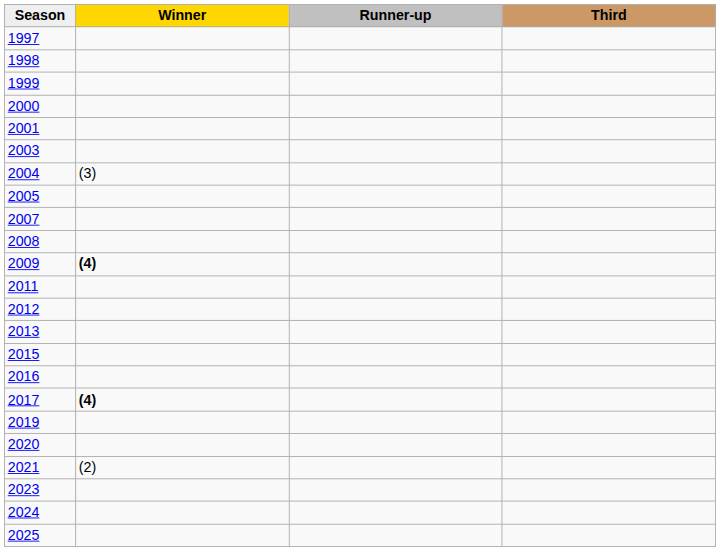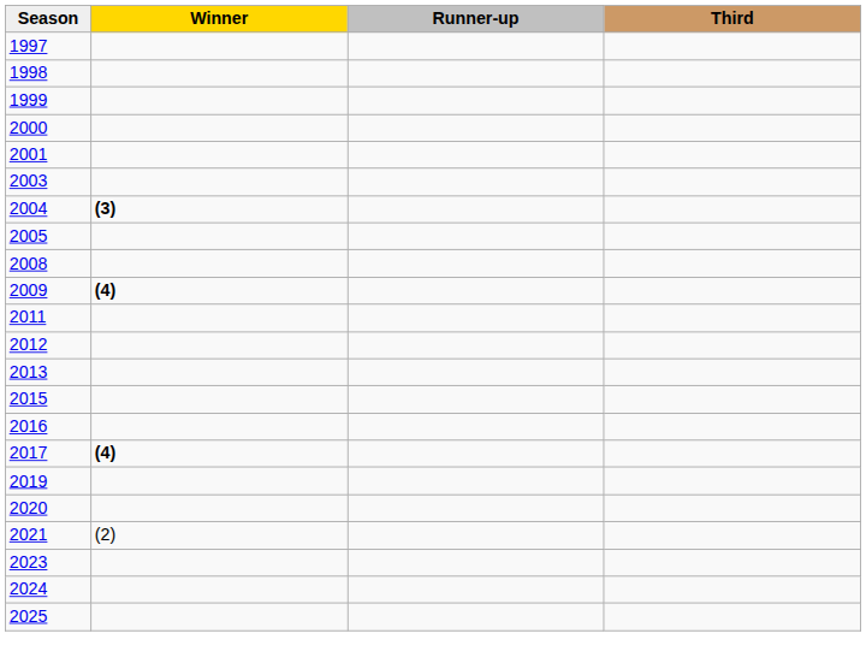 <table class="wikitable sortable" style="width:800px;">
 <tr>
 <th style="width:10%; background:#efefef;">Season</th>
 <th style="width:30%; background:gold">Winner</th>
 <th style="width:30%; background:silver">Runner-up</th>
 <th style="width:30%; background:#CC9966">Third</th>
 </tr>
 <tr>
 <td><a href='#'>1997</a></td>
 <td></td>
 <td></td>
 <td></td>
 </tr>
 <tr>
 <td><a href='#'>1998</a></td>
 <td></td>
 <td></td>
 <td></td>
 </tr>
 <tr>
 <td><a href='#'>1999</a></td>
 <td></td>
 <td></td>
 <td></td>
 </tr>
 <tr>
 <td><a href='#'>2000</a></td>
 <td></td>
 <td></td>
 <td></td>
 </tr>
 <tr>
 <td><a href='#'>2001</a></td>
 <td></td>
 <td></td>
 <td></td>
 </tr>
 <tr>
 <td><a href='#'>2003</a></td>
 <td></td>
 <td></td>
 <td></td>
 </tr>
 <tr>
 <td><a href='#'>2004</a></td>
-<td> (3)</td>
+<td><strong> (3)</strong></td>
 <td></td>
 <td></td>
 </tr>
 <tr>
 <td><a href='#'>2005</a></td>
-<td></td>
-<td></td>
-<td></td>
-</tr>
-<tr>
-<td><a href='#'>2007</a></td>
 <td></td>
 <td></td>
 <td></td>
 </tr>
 <tr>
 <td><a href='#'>2008</a></td>
 <td></td>
 <td></td>
 <td></td>
 </tr>
 <tr>
 <td><a href='#'>2009</a></td>
 <td> <strong>(4)</strong></td>
 <td></td>
 <td></td>
 </tr>
 <tr>
 <td><a href='#'>2011</a></td>
 <td></td>
 <td></td>
 <td></td>
 </tr>
 <tr>
 <td><a href='#'>2012</a></td>
 <td></td>
 <td></td>
 <td></td>
 </tr>
 <tr>
 <td><a href='#'>2013</a></td>
 <td></td>
 <td></td>
 <td></td>
 </tr>
 <tr>
 <td><a href='#'>2015</a></td>
 <td></td>
 <td></td>
 <td></td>
 </tr>
 <tr>
 <td><a href='#'>2016</a></td>
 <td></td>
 <td></td>
 <td></td>
 </tr>
 <tr>
 <td><a href='#'>2017</a></td>
 <td> <strong>(4)</strong></td>
 <td></td>
 <td></td>
 </tr>
 <tr>
 <td><a href='#'>2019</a></td>
 <td></td>
 <td></td>
 <td></td>
 </tr>
 <tr>
 <td><a href='#'>2020</a></td>
 <td></td>
 <td></td>
 <td></td>
 </tr>
 <tr>
 <td><a href='#'>2021</a></td>
 <td> (2)</td>
 <td></td>
 <td></td>
 </tr>
 <tr>
 <td><a href='#'>2023</a></td>
 <td></td>
 <td></td>
 <td></td>
 </tr>
 <tr>
 <td><a href='#'>2024</a></td>
 <td></td>
 <td></td>
 <td></td>
 </tr>
 <tr>
 <td><a href='#'>2025</a></td>
 <td></td>
 <td></td>
 <td></td>
 </tr>
 </table>
